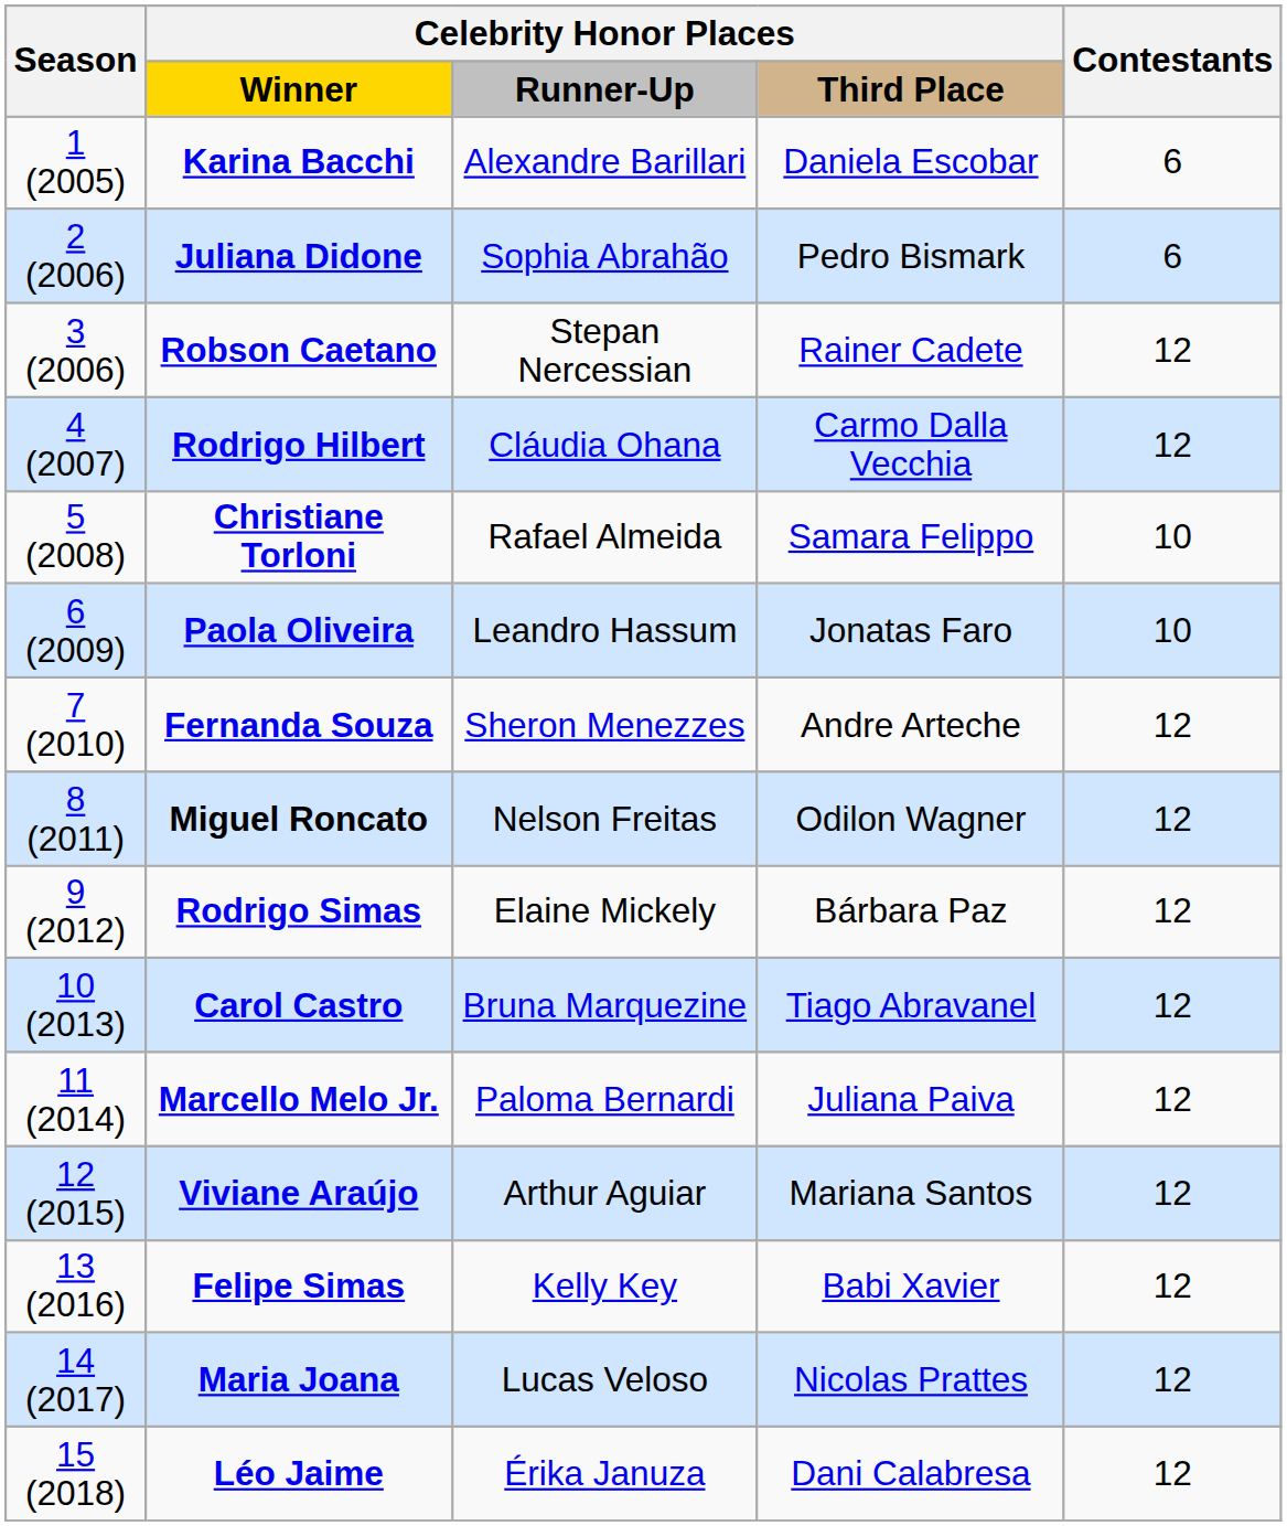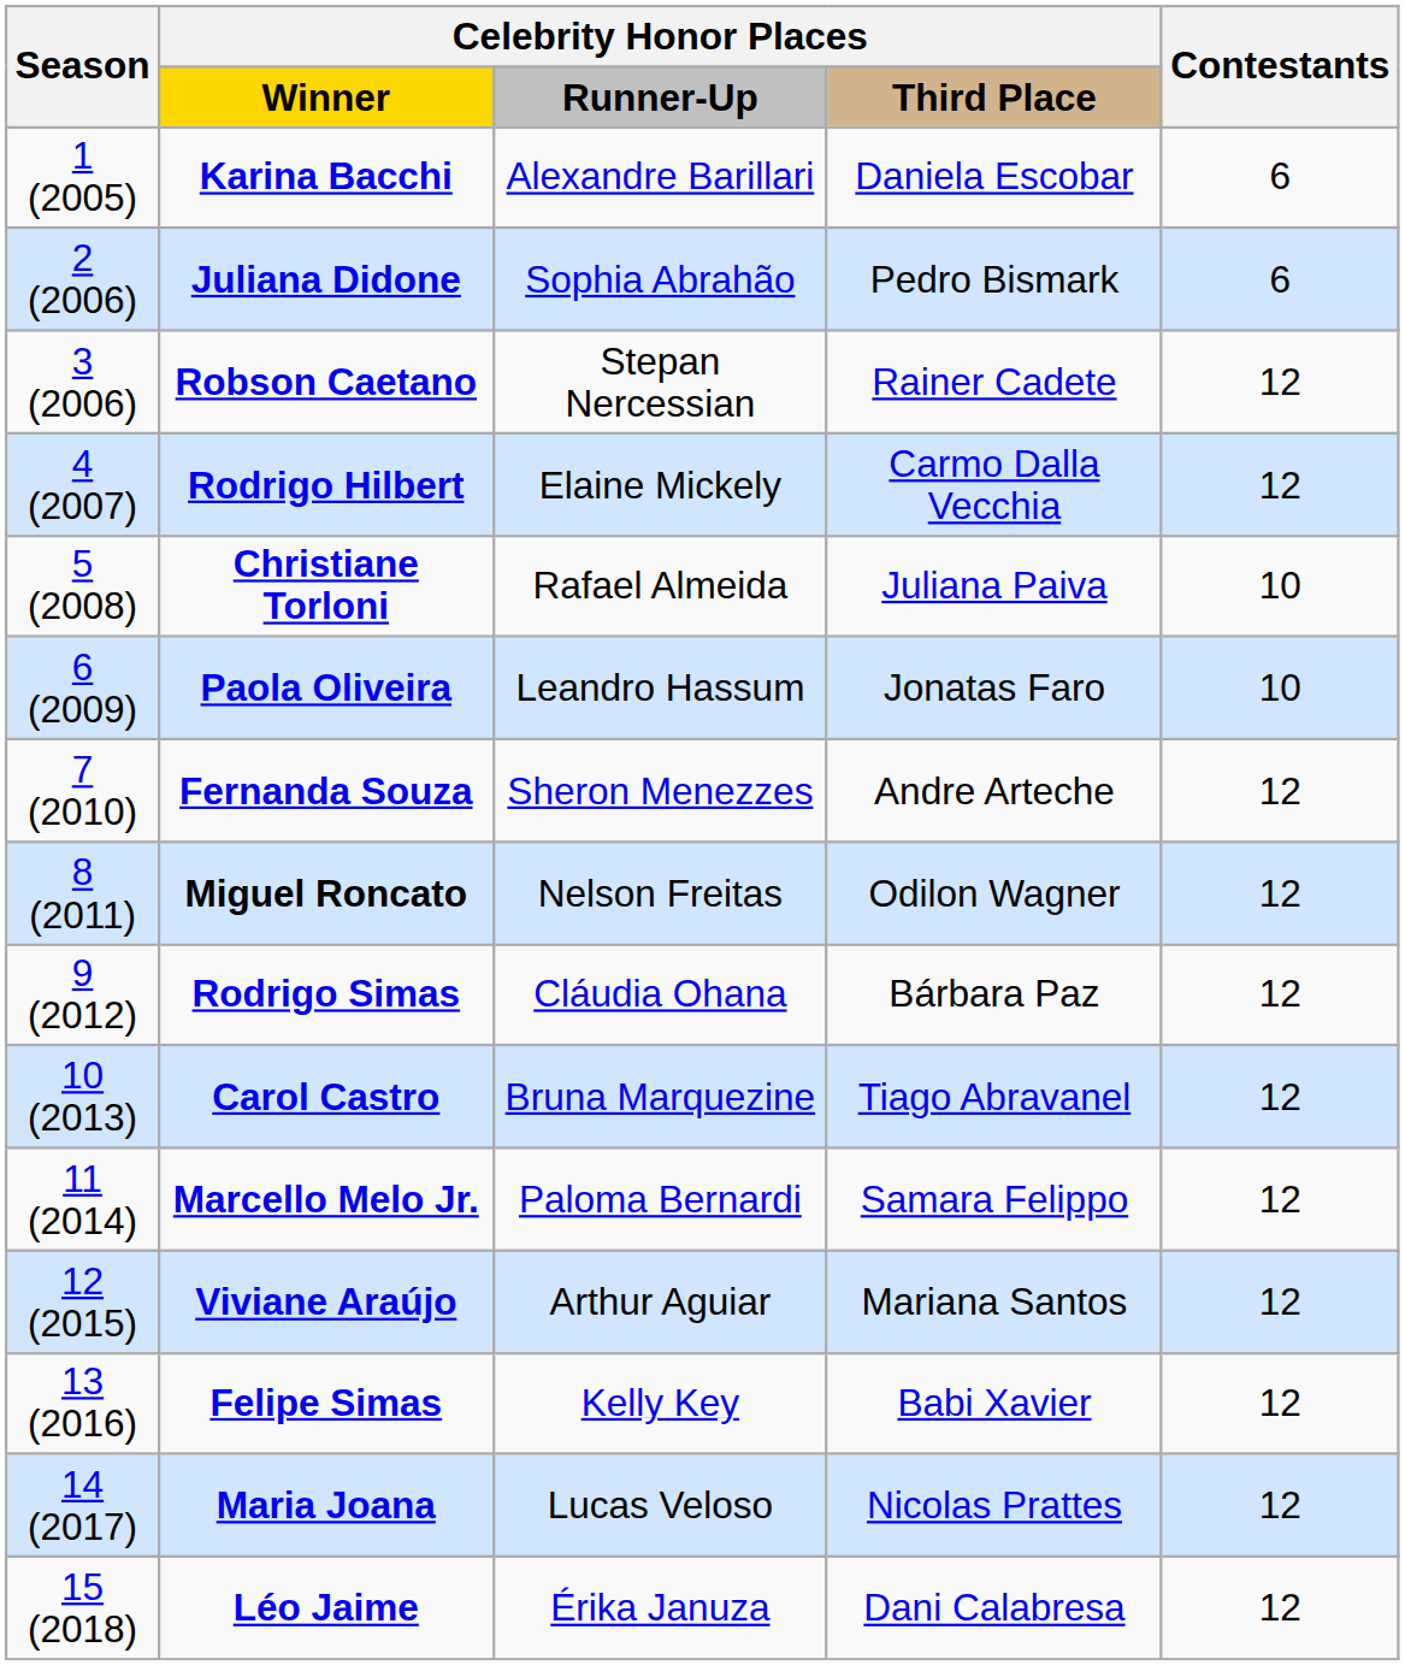 <table class="wikitable" style="font-size:90%; text-align: center;">
 <tr>
 <th rowspan=2>Season</th>
 <th colspan=3>Celebrity Honor Places</th>
 <th rowspan=2>Contestants</th>
 </tr>
 <tr>
 <td width=120 bgcolor="FFD700"><strong>Winner</strong></td>
 <td width=120 bgcolor="C0C0C0"><strong>Runner-Up</strong></td>
 <td width=120 bgcolor="D2B48C"><strong>Third Place</strong></td>
 </tr>
 <tr>
 <td><a href='#'>1</a><br>(2005)</td>
 <td><strong><a href='#'>Karina Bacchi</a></strong></td>
 <td><a href='#'>Alexandre Barillari</a></td>
 <td><a href='#'>Daniela Escobar</a></td>
 <td>6</td>
 </tr>
 <tr bgcolor="D0E6FF">
 <td><a href='#'>2</a><br>(2006)</td>
 <td><strong><a href='#'>Juliana Didone</a></strong></td>
 <td><a href='#'>Sophia Abrahão</a></td>
 <td>Pedro Bismark</td>
 <td>6</td>
 </tr>
 <tr>
 <td><a href='#'>3</a><br>(2006)</td>
 <td><strong><a href='#'>Robson Caetano</a></strong></td>
 <td>Stepan Nercessian</td>
 <td><a href='#'>Rainer Cadete</a></td>
 <td>12</td>
 </tr>
 <tr bgcolor="D0E6FF">
 <td><a href='#'>4</a><br>(2007)</td>
 <td><strong><a href='#'>Rodrigo Hilbert</a></strong></td>
-<td><a href='#'>Cláudia Ohana</a></td>
+<td>Elaine Mickely</td>
 <td><a href='#'>Carmo Dalla Vecchia</a></td>
 <td>12</td>
 </tr>
 <tr>
 <td><a href='#'>5</a><br>(2008)</td>
 <td><strong><a href='#'>Christiane Torloni</a></strong></td>
 <td>Rafael Almeida</td>
-<td><a href='#'>Samara Felippo</a></td>
+<td><a href='#'>Juliana Paiva</a></td>
 <td>10</td>
 </tr>
 <tr bgcolor="D0E6FF">
 <td><a href='#'>6</a><br>(2009)</td>
 <td><strong><a href='#'>Paola Oliveira</a></strong></td>
 <td>Leandro Hassum</td>
 <td>Jonatas Faro</td>
 <td>10</td>
 </tr>
 <tr>
 <td><a href='#'>7</a><br>(2010)</td>
 <td><strong><a href='#'>Fernanda Souza</a></strong></td>
 <td><a href='#'>Sheron Menezzes</a></td>
 <td>Andre Arteche</td>
 <td>12</td>
 </tr>
 <tr bgcolor="D0E6FF">
 <td><a href='#'>8</a><br>(2011)</td>
 <td><strong>Miguel Roncato</strong></td>
 <td>Nelson Freitas</td>
 <td>Odilon Wagner</td>
 <td>12</td>
 </tr>
 <tr>
 <td><a href='#'>9</a><br>(2012)</td>
 <td><strong><a href='#'>Rodrigo Simas</a></strong></td>
-<td>Elaine Mickely</td>
+<td><a href='#'>Cláudia Ohana</a></td>
 <td>Bárbara Paz</td>
 <td>12</td>
 </tr>
 <tr bgcolor="D0E6FF">
 <td><a href='#'>10</a><br>(2013)</td>
 <td><strong><a href='#'>Carol Castro</a></strong></td>
 <td><a href='#'>Bruna Marquezine</a></td>
 <td><a href='#'>Tiago Abravanel</a></td>
 <td>12</td>
 </tr>
 <tr>
 <td><a href='#'>11</a><br>(2014)</td>
 <td><strong><a href='#'>Marcello Melo Jr.</a></strong></td>
 <td><a href='#'>Paloma Bernardi</a></td>
-<td><a href='#'>Juliana Paiva</a></td>
+<td><a href='#'>Samara Felippo</a></td>
 <td>12</td>
 </tr>
 <tr bgcolor="D0E6FF">
 <td><a href='#'>12</a><br>(2015)</td>
 <td><strong><a href='#'>Viviane Araújo</a></strong></td>
 <td>Arthur Aguiar</td>
 <td>Mariana Santos</td>
 <td>12</td>
 </tr>
 <tr>
 <td><a href='#'>13</a><br>(2016)</td>
 <td><strong><a href='#'>Felipe Simas</a></strong></td>
 <td><a href='#'>Kelly Key</a></td>
 <td><a href='#'>Babi Xavier</a></td>
 <td>12</td>
 </tr>
 <tr bgcolor="D0E6FF">
 <td><a href='#'>14</a><br>(2017)</td>
 <td><strong><a href='#'>Maria Joana</a></strong></td>
 <td>Lucas Veloso</td>
 <td><a href='#'>Nicolas Prattes</a></td>
 <td>12</td>
 </tr>
 <tr>
 <td><a href='#'>15</a><br>(2018)</td>
 <td><strong><a href='#'>Léo Jaime</a></strong></td>
 <td><a href='#'>Érika Januza</a></td>
 <td><a href='#'>Dani Calabresa</a></td>
 <td>12</td>
 </tr>
 </table>
